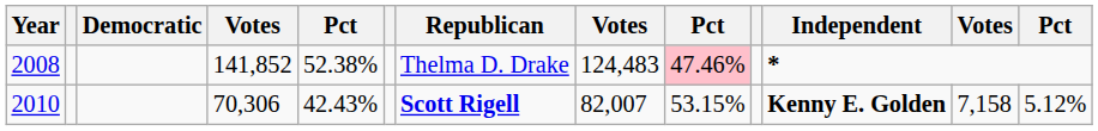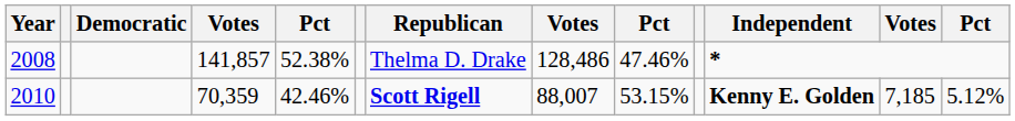 <table class="wikitable" style="margin:0.5em ; font-size:95%">
 <tr>
 <th>Year</th>
 <th></th>
 <th>Democratic</th>
 <th>Votes</th>
 <th>Pct</th>
 <th></th>
 <th>Republican</th>
 <th>Votes</th>
 <th>Pct</th>
 <th></th>
 <th>Independent</th>
 <th>Votes</th>
 <th>Pct</th>
 </tr>
 <tr>
 <td><a href='#'>2008</a></td>
 <td></td>
 <td><strong></strong></td>
-<td>141,852</td>
+<td>141,857</td>
 <td>52.38%</td>
 <td></td>
 <td><a href='#'>Thelma D. Drake</a></td>
-<td>124,483</td>
-<td style="background: pink;">47.46%</td>
+<td>128,486</td>
+<td>47.46%</td>
 <td></td>
 <td colspan=3><strong>*</strong></td>
 </tr>
 <tr>
 <td><a href='#'>2010</a></td>
 <td></td>
 <td></td>
-<td>70,306</td>
-<td>42.43%</td>
+<td>70,359</td>
+<td>42.46%</td>
 <td></td>
 <td><strong><a href='#'>Scott Rigell</a></strong></td>
-<td>82,007</td>
+<td>88,007</td>
 <td>53.15%</td>
 <td></td>
 <td><strong>Kenny E. Golden</strong></td>
-<td>7,158</td>
+<td>7,185</td>
 <td>5.12%</td>
 </tr>
 </table>
